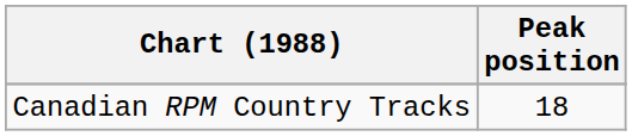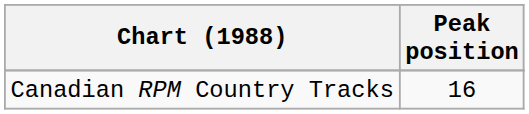 <table class="wikitable sortable">
 <tr>
 <th align="left">Chart (1988)</th>
 <th align="center">Peak<br>position</th>
 </tr>
 <tr>
 </tr>
 <tr>
 <td align="left">Canadian <em>RPM</em> Country Tracks</td>
-<td align="center">18</td>
+<td align="center">16</td>
 </tr>
 </table>
